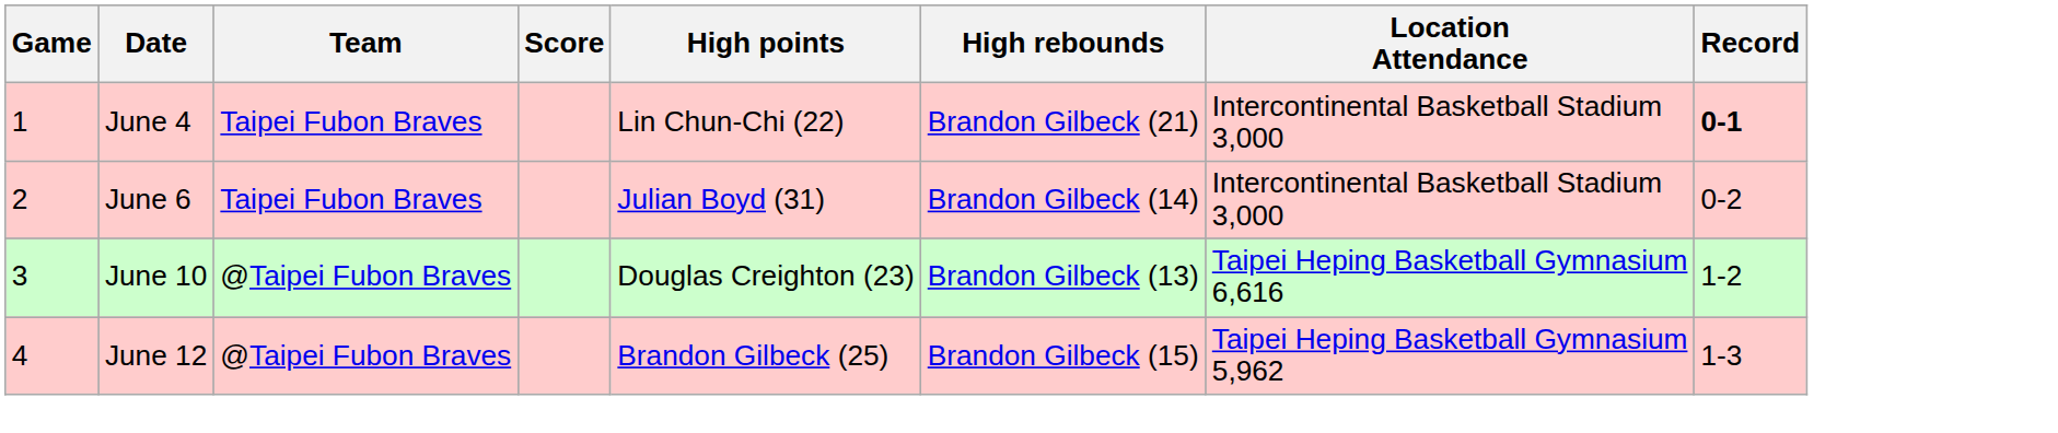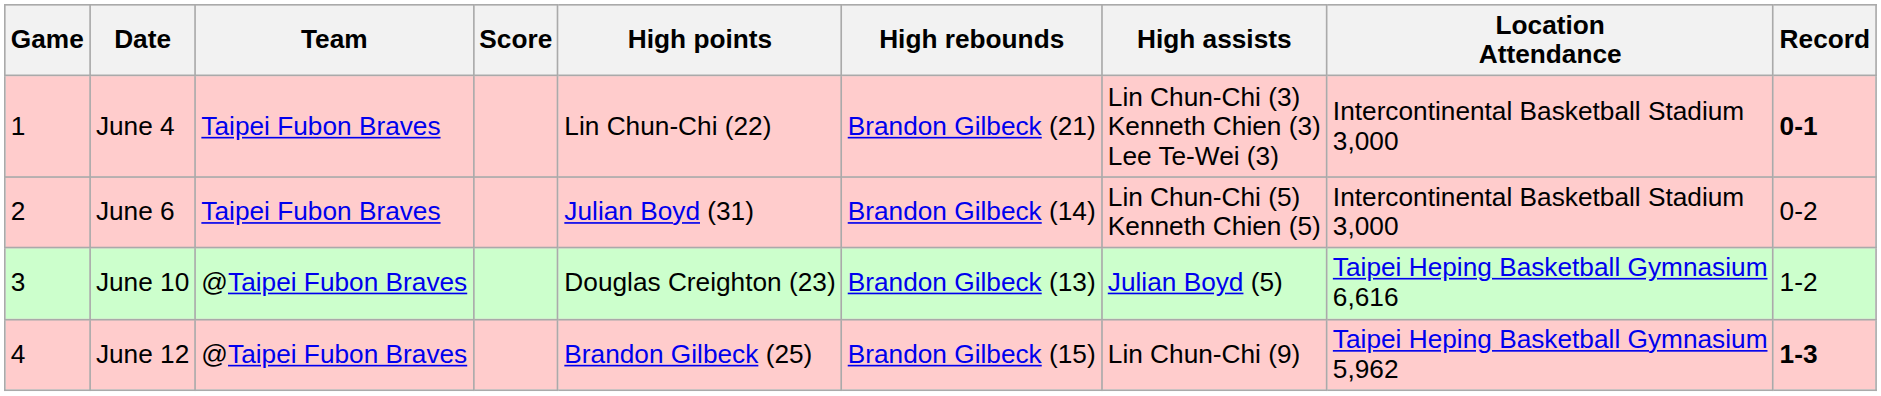 <table class="wikitable">
 <tr>
 <th>Game</th>
 <th>Date</th>
 <th>Team</th>
 <th>Score</th>
 <th>High points</th>
 <th>High rebounds</th>
+<th>High assists</th>
 <th>Location<br>Attendance</th>
 <th>Record</th>
 </tr>
 <tr style="background:#fcc">
 <td>1</td>
 <td>June 4</td>
 <td><a href='#'>Taipei Fubon Braves</a></td>
 <td></td>
 <td>Lin Chun-Chi (22)</td>
 <td><a href='#'>Brandon Gilbeck</a> (21)</td>
+<td>Lin Chun-Chi (3)<br>Kenneth Chien (3)<br>Lee Te-Wei (3)</td>
 <td>Intercontinental Basketball Stadium<br>3,000</td>
 <td><strong>0-1</strong></td>
 </tr>
 <tr style="background:#fcc">
 <td>2</td>
 <td>June 6</td>
 <td><a href='#'>Taipei Fubon Braves</a></td>
 <td></td>
 <td><a href='#'>Julian Boyd</a> (31)</td>
 <td><a href='#'>Brandon Gilbeck</a> (14)</td>
+<td>Lin Chun-Chi (5)<br>Kenneth Chien (5)</td>
 <td>Intercontinental Basketball Stadium<br>3,000</td>
 <td>0-2</td>
 </tr>
 <tr style="background:#cfc">
 <td>3</td>
 <td>June 10</td>
 <td>@<a href='#'>Taipei Fubon Braves</a></td>
 <td></td>
 <td>Douglas Creighton (23)</td>
 <td><a href='#'>Brandon Gilbeck</a> (13)</td>
+<td><a href='#'>Julian Boyd</a> (5)</td>
 <td><a href='#'>Taipei Heping Basketball Gymnasium</a><br>6,616</td>
 <td>1-2</td>
 </tr>
 <tr style="background:#fcc">
 <td>4</td>
 <td>June 12</td>
 <td>@<a href='#'>Taipei Fubon Braves</a></td>
 <td></td>
 <td><a href='#'>Brandon Gilbeck</a> (25)</td>
 <td><a href='#'>Brandon Gilbeck</a> (15)</td>
+<td>Lin Chun-Chi (9)</td>
 <td><a href='#'>Taipei Heping Basketball Gymnasium</a><br>5,962</td>
-<td>1-3</td>
+<td><strong>1-3</strong></td>
 </tr>
 </table>
